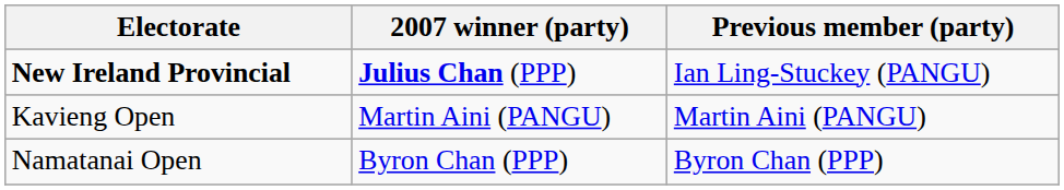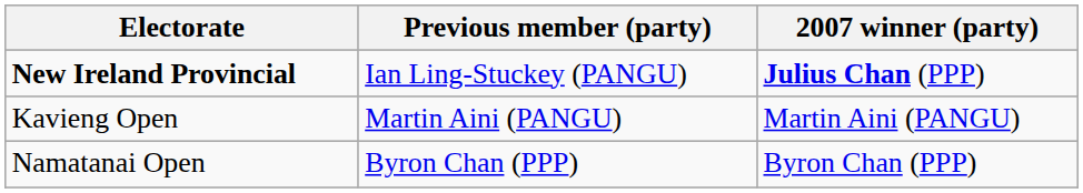 <table class="wikitable" style="text-align: left;" width="600">
 <tr>
 <th>Electorate</th>
+<th>Previous member (party)</th>
 <th>2007 winner (party)</th>
-<th>Previous member (party)</th>
 </tr>
 <tr>
 <td><strong>New Ireland Provincial</strong></td>
+<td><a href='#'>Ian Ling-Stuckey</a> (<a href='#'>PANGU</a>)</td>
 <td><strong><a href='#'>Julius Chan</a></strong> (<a href='#'>PPP</a>) </td>
-<td><a href='#'>Ian Ling-Stuckey</a> (<a href='#'>PANGU</a>)</td>
 </tr>
 <tr>
 <td>Kavieng Open</td>
+<td><a href='#'>Martin Aini</a> (<a href='#'>PANGU</a>)</td>
 <td><a href='#'>Martin Aini</a> (<a href='#'>PANGU</a>) </td>
-<td><a href='#'>Martin Aini</a> (<a href='#'>PANGU</a>)</td>
 </tr>
 <tr>
 <td>Namatanai Open</td>
+<td><a href='#'>Byron Chan</a> (<a href='#'>PPP</a>)</td>
 <td><a href='#'>Byron Chan</a> (<a href='#'>PPP</a>) </td>
-<td><a href='#'>Byron Chan</a> (<a href='#'>PPP</a>)</td>
 </tr>
 </table>
